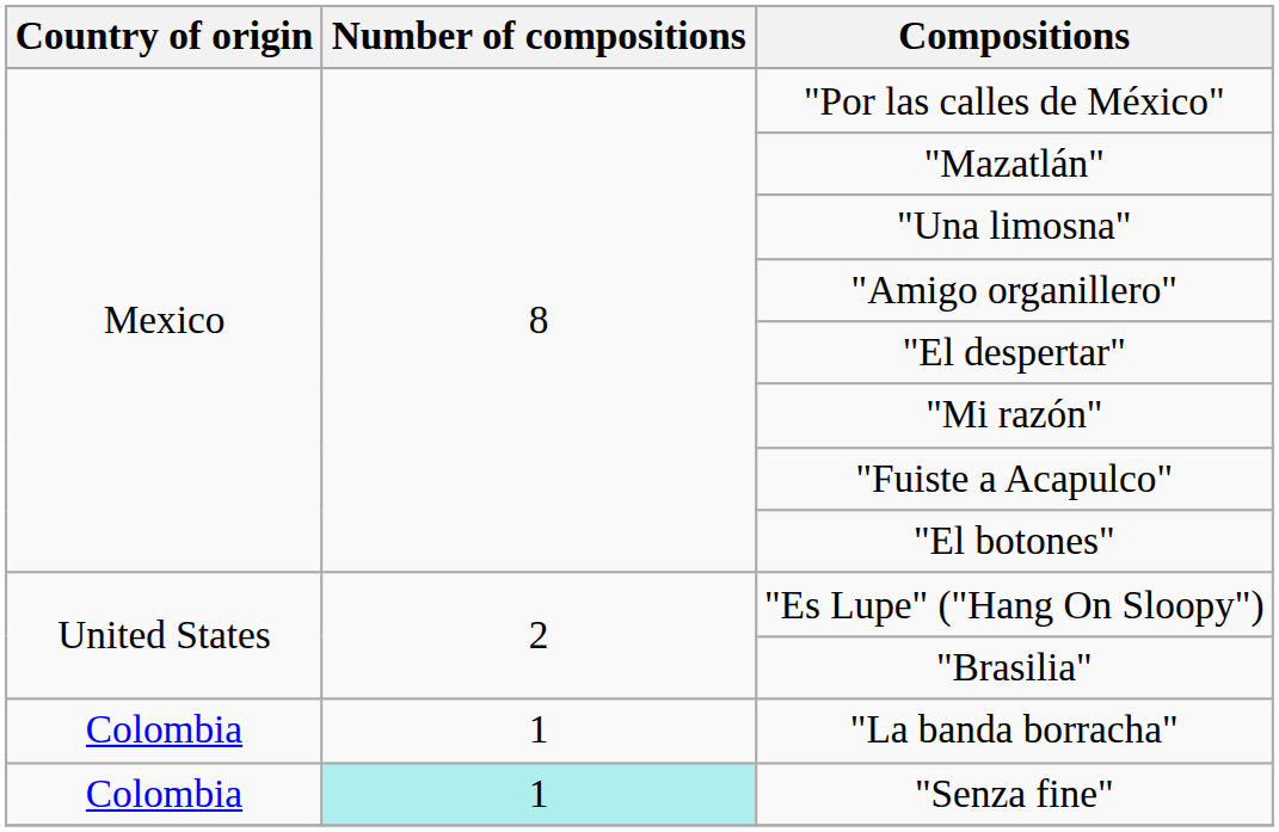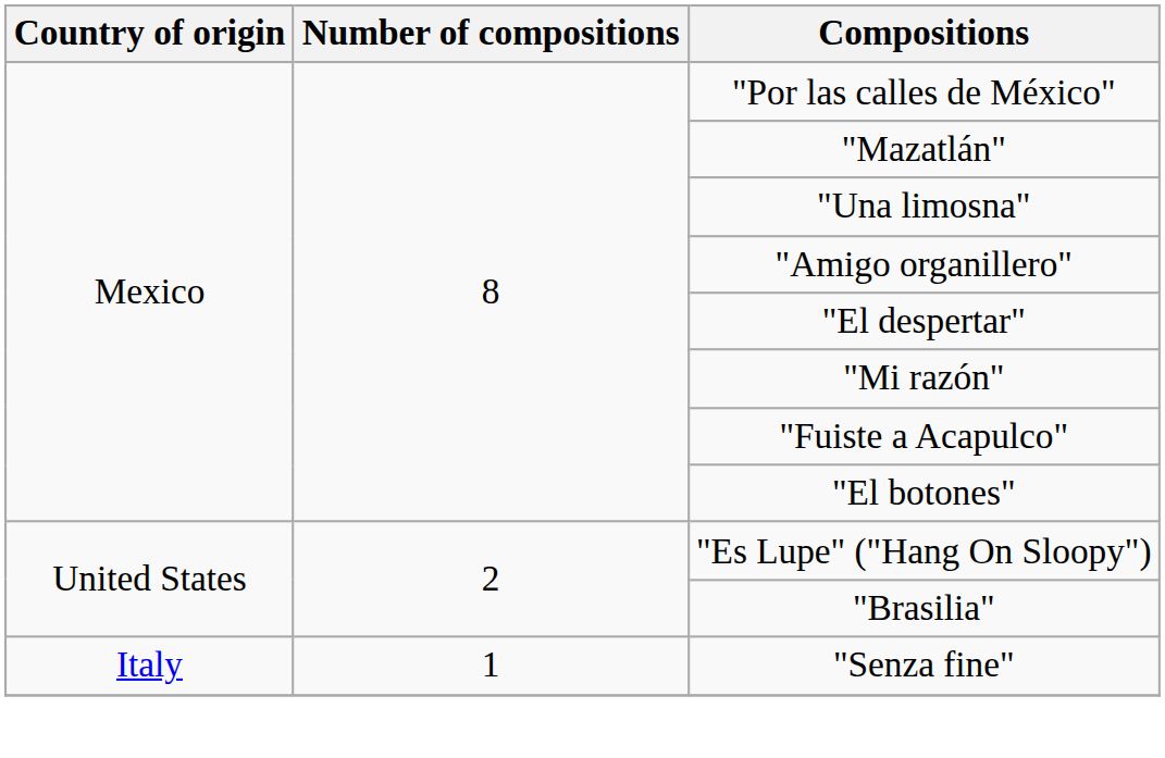 <table class="wikitable">
 <tr>
 <th>Country of origin</th>
 <th>Number of compositions</th>
 <th>Compositions</th>
 </tr>
 <tr>
 <td align="center" rowspan="8">Mexico</td>
 <td align="center" rowspan="8">8</td>
 <td align="center">"Por las calles de México"</td>
 </tr>
 <tr>
 <td align="center">"Mazatlán"</td>
 </tr>
 <tr>
 <td align="center">"Una limosna"</td>
 </tr>
 <tr>
 <td align="center">"Amigo organillero"</td>
 </tr>
 <tr>
 <td align="center">"El despertar"</td>
 </tr>
 <tr>
 <td align="center">"Mi razón"</td>
 </tr>
 <tr>
 <td align="center">"Fuiste a Acapulco"</td>
 </tr>
 <tr>
 <td align="center">"El botones"</td>
 </tr>
 <tr>
 <td align="center" rowspan="2">United States</td>
 <td align="center" rowspan="2">2</td>
 <td align="center">"Es Lupe" ("Hang On Sloopy")</td>
 </tr>
 <tr>
 <td align="center">"Brasilia"</td>
 </tr>
 <tr>
-<td align="center"><a href='#'>Colombia</a></td>
+<td align="center"><a href='#'>Italy</a></td>
 <td align="center">1</td>
-<td align="center">"La banda borracha"</td>
-</tr>
-<tr>
-<td align="center"><a href='#'>Colombia</a></td>
-<td align="center" style="background: paleturquoise;">1</td>
 <td align="center">"Senza fine"</td>
 </tr>
 <tr>
 </tr>
 </table>
